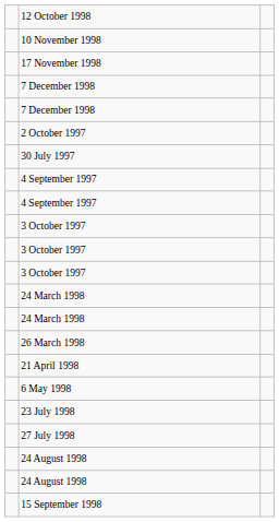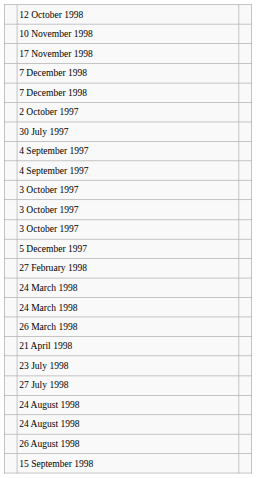 <table class="wikitable" style="font-size: 89%; float: left; width: 26em; margin-right: 1em; height: 700px">
 <tr>
 <td></td>
 <td>12 October 1998</td>
 <td></td>
 </tr>
 <tr>
 <td></td>
 <td>10 November 1998</td>
 <td></td>
 </tr>
 <tr>
 <td></td>
 <td>17 November 1998</td>
 <td></td>
 </tr>
 <tr>
 <td></td>
 <td>7 December 1998</td>
 <td></td>
 </tr>
 <tr>
 <td></td>
 <td>7 December 1998</td>
 <td></td>
 </tr>
 <tr>
 <td></td>
 <td>2 October 1997</td>
 <td></td>
 </tr>
 <tr>
 <td></td>
 <td>30 July 1997</td>
 <td></td>
 </tr>
 <tr>
 <td></td>
 <td>4 September 1997</td>
 <td></td>
 </tr>
 <tr>
 <td></td>
 <td>4 September 1997</td>
 <td></td>
 </tr>
 <tr>
 <td></td>
 <td>3 October 1997</td>
 <td></td>
 </tr>
 <tr>
 <td></td>
 <td>3 October 1997</td>
 <td></td>
 </tr>
 <tr>
 <td></td>
 <td>3 October 1997</td>
 <td></td>
 </tr>
 <tr>
 <td></td>
+<td>5 December 1997</td>
+<td></td>
+</tr>
+<tr>
+<td></td>
+<td>27 February 1998</td>
+<td></td>
+</tr>
+<tr>
+<td></td>
 <td>24 March 1998</td>
 <td></td>
 </tr>
 <tr>
 <td></td>
 <td>24 March 1998</td>
 <td></td>
 </tr>
 <tr>
 <td></td>
 <td>26 March 1998</td>
 <td></td>
 </tr>
 <tr>
 <td></td>
 <td>21 April 1998</td>
-<td></td>
-</tr>
-<tr>
-<td></td>
-<td>6 May 1998</td>
 <td></td>
 </tr>
 <tr>
 <td></td>
 <td>23 July 1998</td>
 <td></td>
 </tr>
 <tr>
 <td></td>
 <td>27 July 1998</td>
 <td></td>
 </tr>
 <tr>
 <td></td>
 <td>24 August 1998</td>
 <td></td>
 </tr>
 <tr>
 <td></td>
 <td>24 August 1998</td>
 <td></td>
 </tr>
 <tr>
 <td></td>
+<td>26 August 1998</td>
+<td></td>
+</tr>
+<tr>
+<td></td>
 <td>15 September 1998</td>
 <td></td>
 </tr>
 </table>
